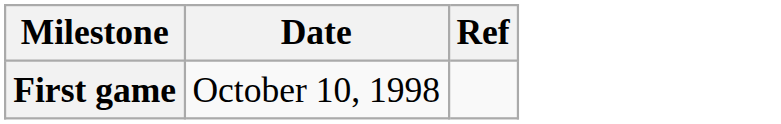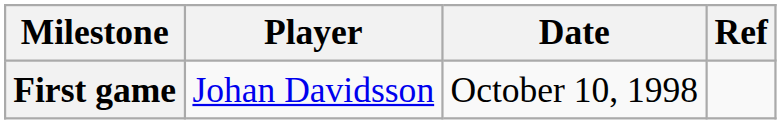 <table class="wikitable">
 <tr>
 <th scope="col">Milestone</th>
+<th scope="col">Player</th>
 <th scope="col">Date</th>
 <th scope="col">Ref</th>
 </tr>
 <tr>
 <th>First game</th>
+<td><a href='#'>Johan Davidsson</a></td>
 <td>October 10, 1998</td>
 <td></td>
 </tr>
 </table>
